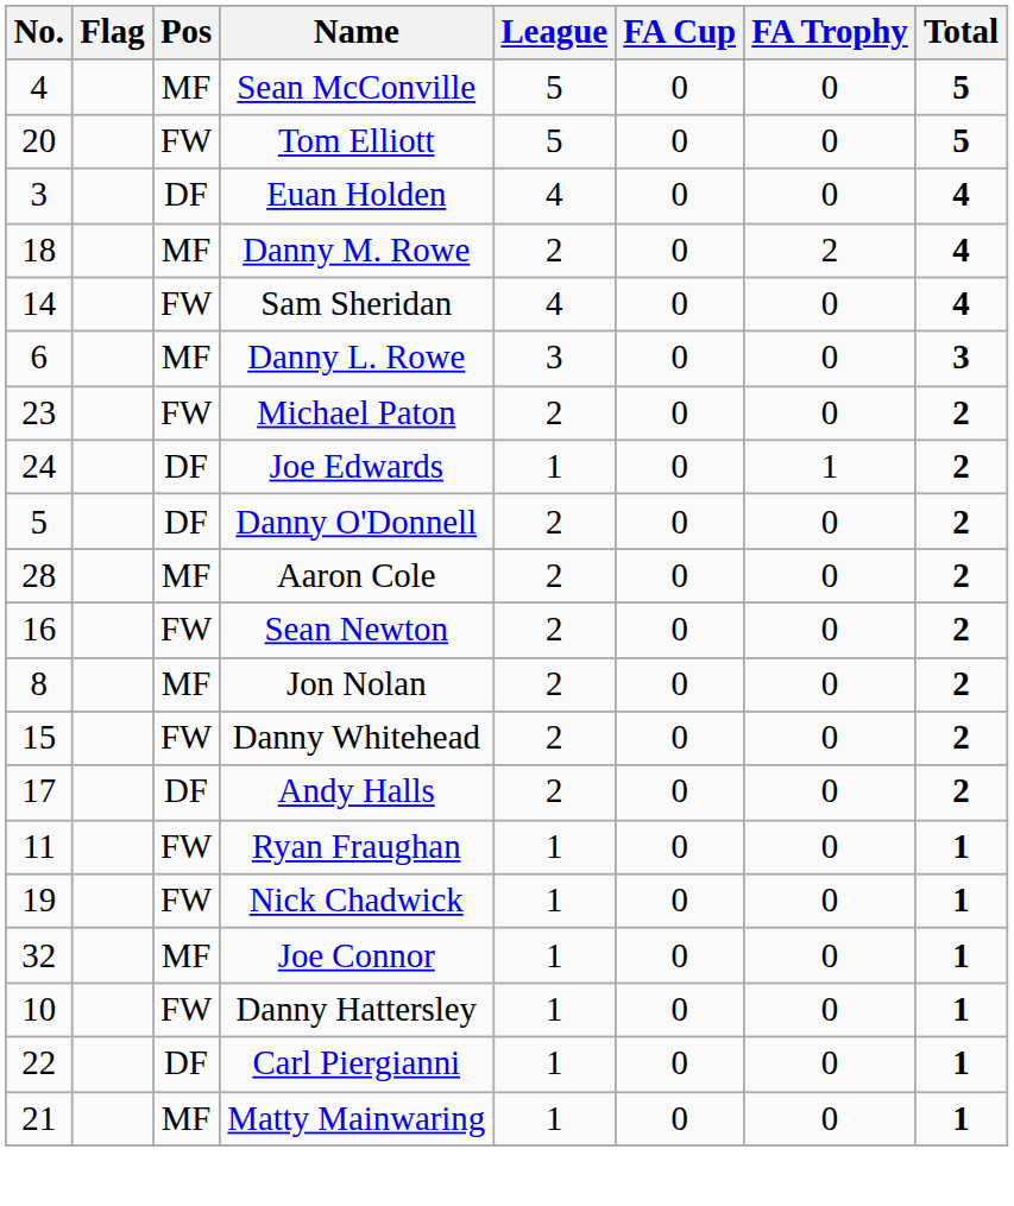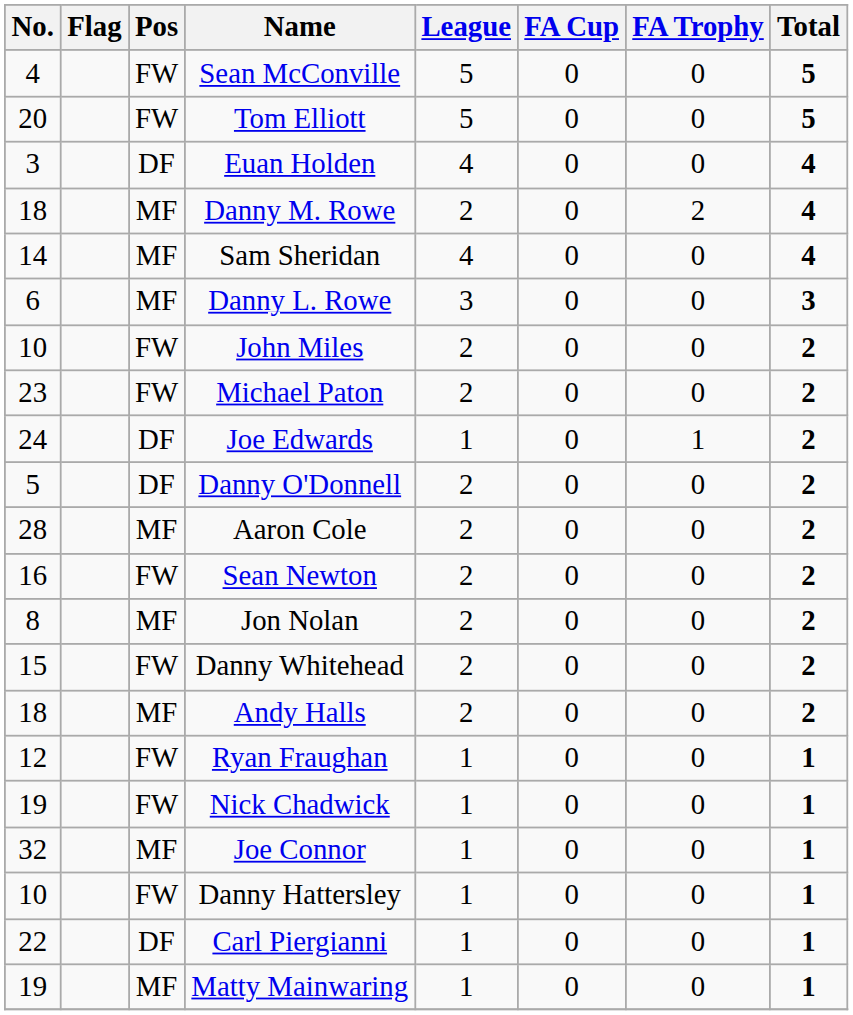 <table class="wikitable sortable" style="text-align:center; font-size:100%">
 <tr>
 <th>No.</th>
 <th>Flag</th>
 <th>Pos</th>
 <th>Name</th>
 <th><a href='#'>League</a></th>
 <th><a href='#'>FA Cup</a></th>
 <th><a href='#'>FA Trophy</a></th>
 <th>Total</th>
 </tr>
 <tr>
 <td>4</td>
 <td></td>
-<td>MF</td>
+<td>FW</td>
 <td><a href='#'>Sean McConville</a></td>
 <td>5</td>
 <td>0</td>
 <td>0</td>
 <td><strong>5</strong></td>
 </tr>
 <tr>
 <td>20</td>
 <td></td>
 <td>FW</td>
 <td><a href='#'>Tom Elliott</a></td>
 <td>5</td>
 <td>0</td>
 <td>0</td>
 <td><strong>5</strong></td>
 </tr>
 <tr>
 <td>3</td>
 <td></td>
 <td>DF</td>
 <td><a href='#'>Euan Holden</a></td>
 <td>4</td>
 <td>0</td>
 <td>0</td>
 <td><strong>4</strong></td>
 </tr>
 <tr>
 <td>18</td>
 <td></td>
 <td>MF</td>
 <td><a href='#'>Danny M. Rowe</a></td>
 <td>2</td>
 <td>0</td>
 <td>2</td>
 <td><strong>4</strong></td>
 </tr>
 <tr>
 <td>14</td>
 <td></td>
-<td>FW</td>
+<td>MF</td>
 <td>Sam Sheridan</td>
 <td>4</td>
 <td>0</td>
 <td>0</td>
 <td><strong>4</strong></td>
 </tr>
 <tr>
 <td>6</td>
 <td></td>
 <td>MF</td>
 <td><a href='#'>Danny L. Rowe</a></td>
 <td>3</td>
 <td>0</td>
 <td>0</td>
 <td><strong>3</strong></td>
+</tr>
+<tr>
+<td>10</td>
+<td></td>
+<td>FW</td>
+<td><a href='#'>John Miles</a></td>
+<td>2</td>
+<td>0</td>
+<td>0</td>
+<td><strong>2</strong></td>
 </tr>
 <tr>
 <td>23</td>
 <td></td>
 <td>FW</td>
 <td><a href='#'>Michael Paton</a></td>
 <td>2</td>
 <td>0</td>
 <td>0</td>
 <td><strong>2</strong></td>
 </tr>
 <tr>
 <td>24</td>
 <td></td>
 <td>DF</td>
 <td><a href='#'>Joe Edwards</a></td>
 <td>1</td>
 <td>0</td>
 <td>1</td>
 <td><strong>2</strong></td>
 </tr>
 <tr>
 <td>5</td>
 <td></td>
 <td>DF</td>
 <td><a href='#'>Danny O'Donnell</a></td>
 <td>2</td>
 <td>0</td>
 <td>0</td>
 <td><strong>2</strong></td>
 </tr>
 <tr>
 <td>28</td>
 <td></td>
 <td>MF</td>
 <td>Aaron Cole</td>
 <td>2</td>
 <td>0</td>
 <td>0</td>
 <td><strong>2</strong></td>
 </tr>
 <tr>
 <td>16</td>
 <td></td>
 <td>FW</td>
 <td><a href='#'>Sean Newton</a></td>
 <td>2</td>
 <td>0</td>
 <td>0</td>
 <td><strong>2</strong></td>
 </tr>
 <tr>
 <td>8</td>
 <td></td>
 <td>MF</td>
 <td>Jon Nolan</td>
 <td>2</td>
 <td>0</td>
 <td>0</td>
 <td><strong>2</strong></td>
 </tr>
 <tr>
 <td>15</td>
 <td></td>
 <td>FW</td>
 <td>Danny Whitehead</td>
 <td>2</td>
 <td>0</td>
 <td>0</td>
 <td><strong>2</strong></td>
 </tr>
 <tr>
-<td>17</td>
+<td>18</td>
 <td></td>
-<td>DF</td>
+<td>MF</td>
 <td><a href='#'>Andy Halls</a></td>
 <td>2</td>
 <td>0</td>
 <td>0</td>
 <td><strong>2</strong></td>
 </tr>
 <tr>
-<td>11</td>
+<td>12</td>
 <td></td>
 <td>FW</td>
 <td><a href='#'>Ryan Fraughan</a></td>
 <td>1</td>
 <td>0</td>
 <td>0</td>
 <td><strong>1</strong></td>
 </tr>
 <tr>
 <td>19</td>
 <td></td>
 <td>FW</td>
 <td><a href='#'>Nick Chadwick</a></td>
 <td>1</td>
 <td>0</td>
 <td>0</td>
 <td><strong>1</strong></td>
 </tr>
 <tr>
 <td>32</td>
 <td></td>
 <td>MF</td>
 <td><a href='#'>Joe Connor</a></td>
 <td>1</td>
 <td>0</td>
 <td>0</td>
 <td><strong>1</strong></td>
 </tr>
 <tr>
 <td>10</td>
 <td></td>
 <td>FW</td>
 <td>Danny Hattersley</td>
 <td>1</td>
 <td>0</td>
 <td>0</td>
 <td><strong>1</strong></td>
 </tr>
 <tr>
 <td>22</td>
 <td></td>
 <td>DF</td>
 <td><a href='#'>Carl Piergianni</a></td>
 <td>1</td>
 <td>0</td>
 <td>0</td>
 <td><strong>1</strong></td>
 </tr>
 <tr>
-<td>21</td>
+<td>19</td>
 <td></td>
 <td>MF</td>
 <td><a href='#'>Matty Mainwaring</a></td>
 <td>1</td>
 <td>0</td>
 <td>0</td>
 <td><strong>1</strong></td>
 </tr>
 <tr>
 </tr>
 </table>
